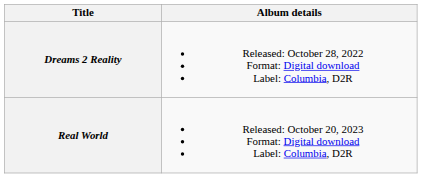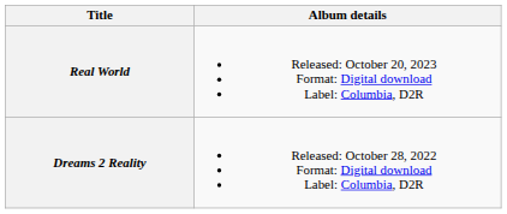 <table class="wikitable plainrowheaders" style="text-align:center;" border="2">
 <tr>
 <th scope="col" style="width:14em;">Title</th>
 <th scope="col" style="width:23em;">Album details</th>
 </tr>
 <tr>
+<th scope="row"><em>Real World</em></th>
+<td><br><ul><li>Released: October 20, 2023</li><li>Format: <a href='#'>Digital download</a></li><li>Label: <a href='#'>Columbia</a>, D2R</li></ul></td>
+</tr>
+<tr>
 <th scope="row"><em>Dreams 2 Reality</em></th>
 <td><br><ul><li>Released: October 28, 2022</li><li>Format: <a href='#'>Digital download</a></li><li>Label: <a href='#'>Columbia</a>, D2R</li></ul></td>
 </tr>
-<tr>
-<th scope="row"><em>Real World</em></th>
-<td><br><ul><li>Released: October 20, 2023</li><li>Format: <a href='#'>Digital download</a></li><li>Label: <a href='#'>Columbia</a>, D2R</li></ul></td>
-</tr>
 </table>
